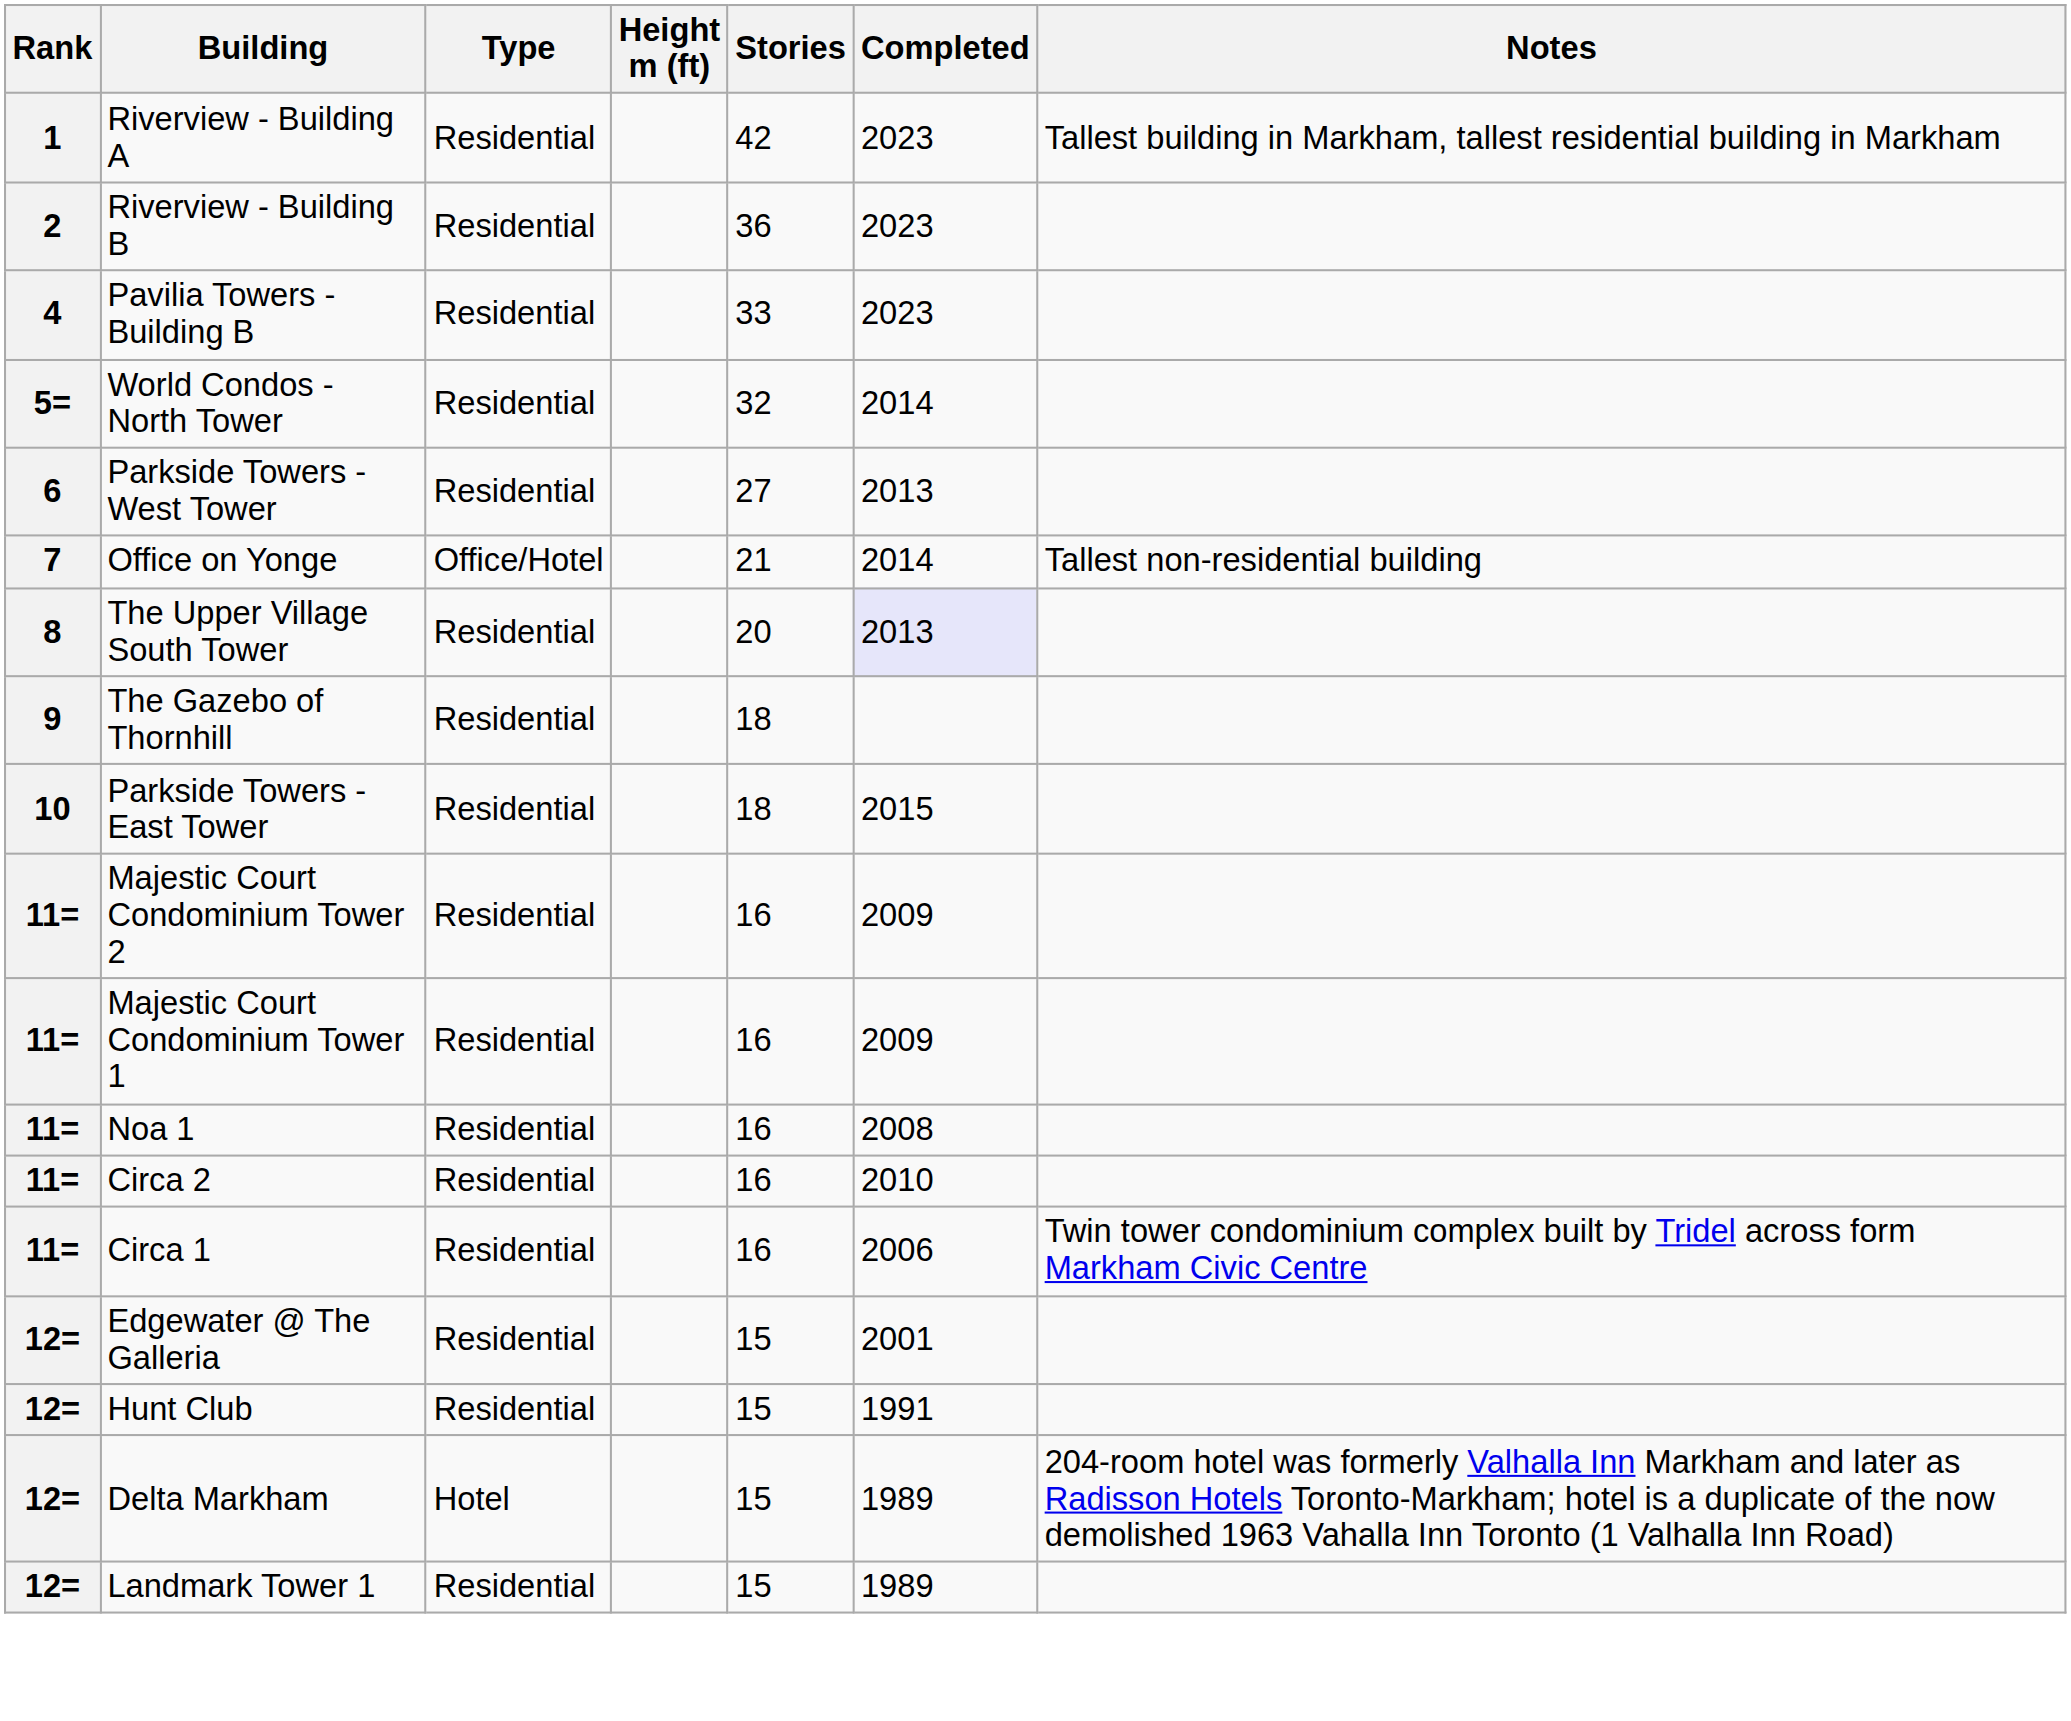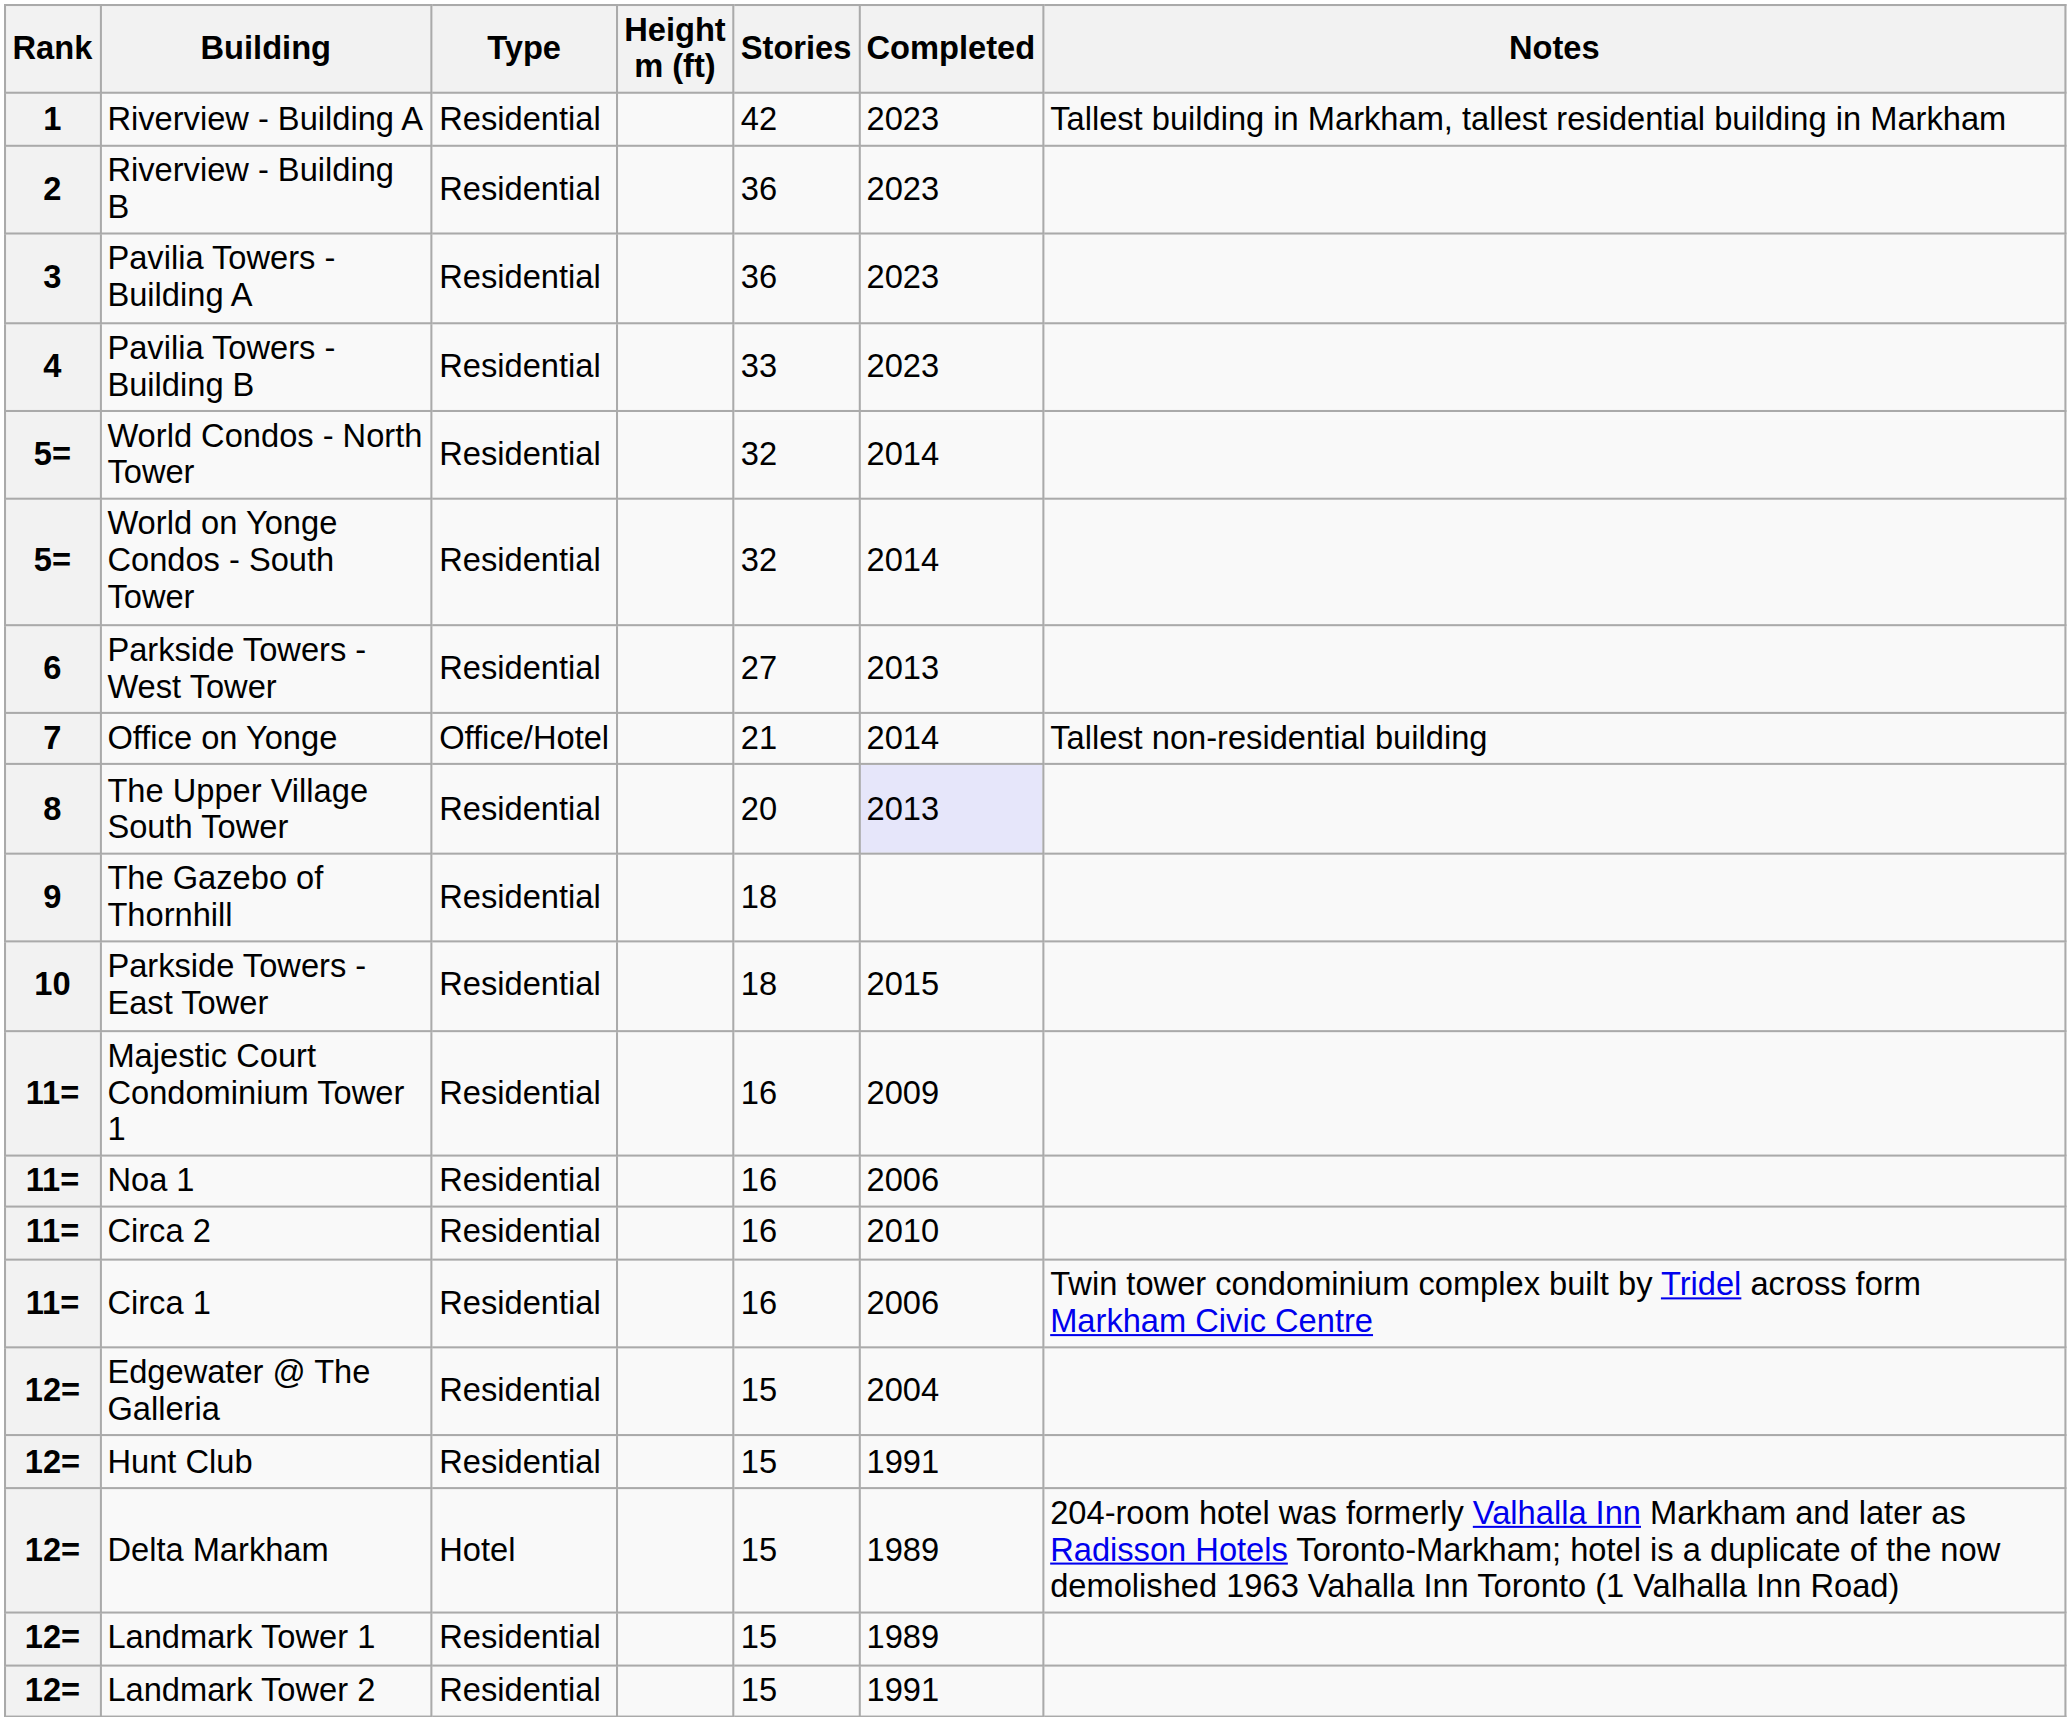 <table class="wikitable sortable" style="width:80%;">
 <tr>
 <th>Rank</th>
 <th>Building</th>
 <th>Type</th>
 <th>Height<br>m (ft)</th>
 <th>Stories</th>
 <th>Completed</th>
 <th>Notes</th>
 </tr>
 <tr>
 <th>1</th>
 <td>Riverview - Building A</td>
 <td>Residential</td>
 <td></td>
 <td>42</td>
 <td>2023</td>
 <td>Tallest building in Markham, tallest residential building in Markham</td>
 </tr>
 <tr>
 <th>2</th>
 <td>Riverview - Building B</td>
 <td>Residential</td>
 <td></td>
 <td>36</td>
 <td>2023</td>
 <td></td>
 </tr>
 <tr>
+<th>3</th>
+<td>Pavilia Towers - Building A</td>
+<td>Residential</td>
+<td></td>
+<td>36</td>
+<td>2023</td>
+<td></td>
+</tr>
+<tr>
 <th>4</th>
 <td>Pavilia Towers - Building B</td>
 <td>Residential</td>
 <td></td>
 <td>33</td>
 <td>2023</td>
 </tr>
 <tr>
 <th>5=</th>
 <td>World Condos - North Tower</td>
+<td>Residential</td>
+<td></td>
+<td>32</td>
+<td>2014</td>
+<td></td>
+</tr>
+<tr>
+<th>5=</th>
+<td>World on Yonge Condos - South Tower</td>
 <td>Residential</td>
 <td></td>
 <td>32</td>
 <td>2014</td>
 <td></td>
 </tr>
 <tr>
 <th>6</th>
 <td>Parkside Towers - West Tower</td>
 <td>Residential</td>
 <td></td>
 <td>27</td>
 <td>2013</td>
 <td></td>
 </tr>
 <tr>
 <th>7</th>
 <td>Office on Yonge</td>
 <td>Office/Hotel</td>
 <td></td>
 <td>21</td>
 <td>2014</td>
 <td>Tallest non-residential building</td>
 </tr>
 <tr>
 <th>8</th>
 <td>The Upper Village South Tower</td>
 <td>Residential</td>
 <td></td>
 <td>20</td>
 <td style="background: lavender;">2013</td>
 <td></td>
 </tr>
 <tr>
 <th>9</th>
 <td>The Gazebo of Thornhill</td>
 <td>Residential</td>
 <td></td>
 <td>18</td>
 <td></td>
 <td></td>
 </tr>
 <tr>
 <th>10</th>
 <td>Parkside Towers - East Tower</td>
 <td>Residential</td>
 <td></td>
 <td>18</td>
 <td>2015</td>
 <td></td>
 </tr>
 <tr>
 <th>11=</th>
-<td>Majestic Court Condominium Tower 2</td>
-<td>Residential</td>
-<td></td>
-<td>16</td>
-<td>2009</td>
-<td></td>
-</tr>
-<tr>
-<th>11=</th>
 <td>Majestic Court Condominium Tower 1</td>
 <td>Residential</td>
 <td></td>
 <td>16</td>
 <td>2009</td>
 <td></td>
 </tr>
 <tr>
 <th>11=</th>
 <td>Noa 1</td>
 <td>Residential</td>
 <td></td>
 <td>16</td>
-<td>2008</td>
+<td>2006</td>
 <td></td>
 </tr>
 <tr>
 <th>11=</th>
 <td>Circa 2</td>
 <td>Residential</td>
 <td></td>
 <td>16</td>
 <td>2010</td>
 <td></td>
 </tr>
 <tr>
 <th>11=</th>
 <td>Circa 1</td>
 <td>Residential</td>
 <td></td>
 <td>16</td>
 <td>2006</td>
 <td>Twin tower condominium complex built by <a href='#'>Tridel</a> across form <a href='#'>Markham Civic Centre</a></td>
 </tr>
 <tr>
 <th>12=</th>
 <td>Edgewater @ The Galleria</td>
 <td>Residential</td>
 <td></td>
 <td>15</td>
-<td>2001</td>
+<td>2004</td>
 <td></td>
 </tr>
 <tr>
 <th>12=</th>
 <td>Hunt Club</td>
 <td>Residential</td>
 <td></td>
 <td>15</td>
 <td>1991</td>
 <td></td>
 </tr>
 <tr>
 <th>12=</th>
 <td>Delta Markham</td>
 <td>Hotel</td>
 <td></td>
 <td>15</td>
 <td>1989</td>
 <td>204-room hotel was formerly <a href='#'>Valhalla Inn</a> Markham and later as <a href='#'>Radisson Hotels</a> Toronto-Markham; hotel is a duplicate of the now demolished 1963 Vahalla Inn Toronto (1 Valhalla Inn Road)</td>
 </tr>
 <tr>
 <th>12=</th>
 <td>Landmark Tower 1</td>
 <td>Residential</td>
 <td></td>
 <td>15</td>
 <td>1989</td>
 <td></td>
 </tr>
+<tr>
+<th>12=</th>
+<td>Landmark Tower 2</td>
+<td>Residential</td>
+<td></td>
+<td>15</td>
+<td>1991</td>
+<td></td>
+</tr>
 </table>
